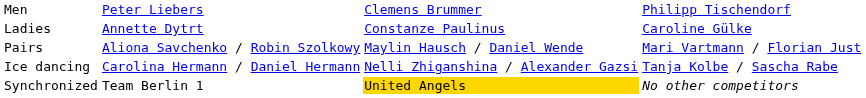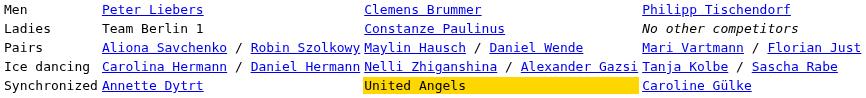 <table>
 <tr>
 <td>Men</td>
 <td><a href='#'>Peter Liebers</a></td>
 <td><a href='#'>Clemens Brummer</a></td>
 <td><a href='#'>Philipp Tischendorf</a></td>
 </tr>
 <tr>
 <td>Ladies</td>
-<td><a href='#'>Annette Dytrt</a></td>
+<td>Team Berlin 1</td>
 <td><a href='#'>Constanze Paulinus</a></td>
-<td><a href='#'>Caroline Gülke</a></td>
+<td><em>No other competitors</em></td>
 </tr>
 <tr>
 <td>Pairs</td>
 <td><a href='#'>Aliona Savchenko</a> / <a href='#'>Robin Szolkowy</a></td>
 <td><a href='#'>Maylin Hausch</a> / <a href='#'>Daniel Wende</a></td>
 <td><a href='#'>Mari Vartmann</a> / <a href='#'>Florian Just</a></td>
 </tr>
 <tr>
 <td>Ice dancing</td>
 <td><a href='#'>Carolina Hermann</a> / <a href='#'>Daniel Hermann</a></td>
 <td><a href='#'>Nelli Zhiganshina</a> / <a href='#'>Alexander Gazsi</a></td>
 <td><a href='#'>Tanja Kolbe</a> / <a href='#'>Sascha Rabe</a></td>
 </tr>
 <tr>
 <td>Synchronized</td>
-<td>Team Berlin 1</td>
+<td><a href='#'>Annette Dytrt</a></td>
 <td style="background: gold;">United Angels</td>
-<td><em>No other competitors</em></td>
+<td><a href='#'>Caroline Gülke</a></td>
 </tr>
 </table>
